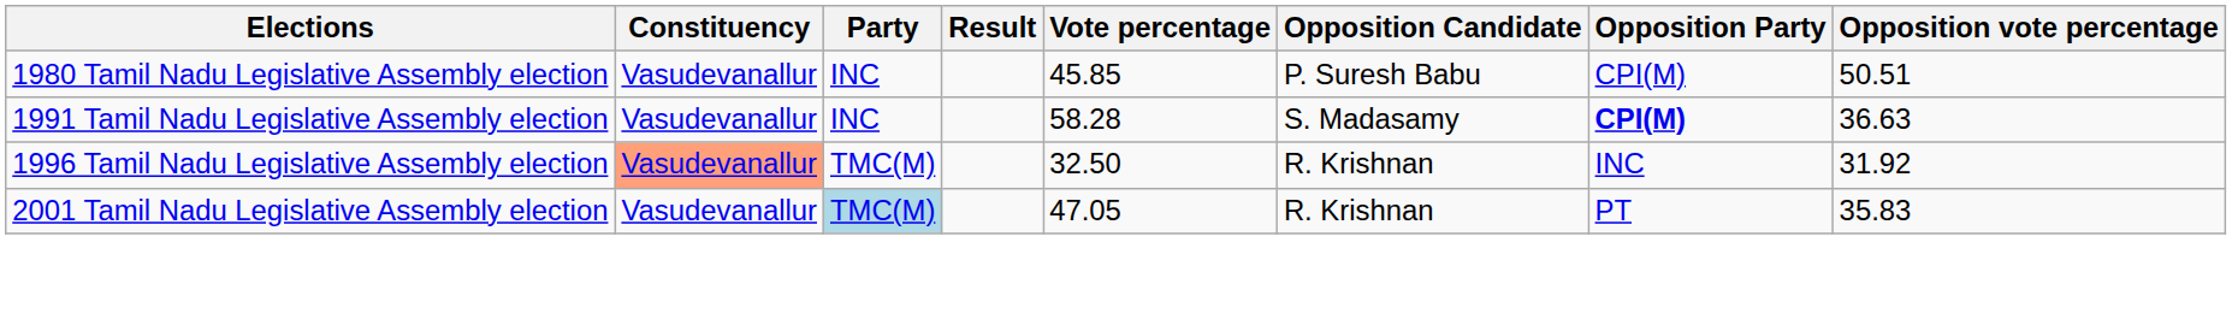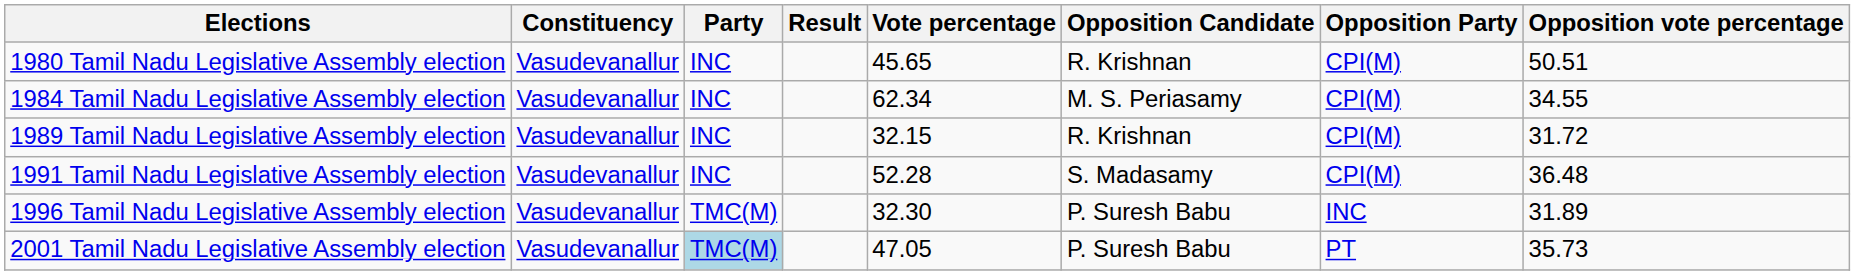 <table class="wikitable sortable">
 <tr>
 <th>Elections</th>
 <th>Constituency</th>
 <th>Party</th>
 <th>Result</th>
 <th>Vote percentage</th>
 <th>Opposition Candidate</th>
 <th>Opposition Party</th>
 <th>Opposition vote percentage</th>
 </tr>
 <tr>
 <td><a href='#'>1980 Tamil Nadu Legislative Assembly election</a></td>
 <td><a href='#'>Vasudevanallur</a></td>
 <td><a href='#'>INC</a></td>
 <td></td>
-<td>45.85</td>
-<td>P. Suresh Babu</td>
+<td>45.65</td>
+<td>R. Krishnan</td>
 <td><a href='#'>CPI(M)</a></td>
 <td>50.51</td>
+</tr>
+<tr>
+<td><a href='#'>1984 Tamil Nadu Legislative Assembly election</a></td>
+<td><a href='#'>Vasudevanallur</a></td>
+<td><a href='#'>INC</a></td>
+<td></td>
+<td>62.34</td>
+<td>M. S. Periasamy</td>
+<td><a href='#'>CPI(M)</a></td>
+<td>34.55</td>
+</tr>
+<tr>
+<td><a href='#'>1989 Tamil Nadu Legislative Assembly election</a></td>
+<td><a href='#'>Vasudevanallur</a></td>
+<td><a href='#'>INC</a></td>
+<td></td>
+<td>32.15</td>
+<td>R. Krishnan</td>
+<td><a href='#'>CPI(M)</a></td>
+<td>31.72</td>
 </tr>
 <tr>
 <td><a href='#'>1991 Tamil Nadu Legislative Assembly election</a></td>
 <td><a href='#'>Vasudevanallur</a></td>
 <td><a href='#'>INC</a></td>
 <td></td>
-<td>58.28</td>
+<td>52.28</td>
 <td>S. Madasamy</td>
-<td><strong><a href='#'>CPI(M)</a></strong></td>
-<td>36.63</td>
+<td><a href='#'>CPI(M)</a></td>
+<td>36.48</td>
 </tr>
 <tr>
 <td><a href='#'>1996 Tamil Nadu Legislative Assembly election</a></td>
-<td style="background: lightsalmon;"><a href='#'>Vasudevanallur</a></td>
+<td><a href='#'>Vasudevanallur</a></td>
 <td><a href='#'>TMC(M)</a></td>
 <td></td>
-<td>32.50</td>
-<td>R. Krishnan</td>
+<td>32.30</td>
+<td>P. Suresh Babu</td>
 <td><a href='#'>INC</a></td>
-<td>31.92</td>
+<td>31.89</td>
 </tr>
 <tr>
 <td><a href='#'>2001 Tamil Nadu Legislative Assembly election</a></td>
 <td><a href='#'>Vasudevanallur</a></td>
 <td style="background: lightblue;"><a href='#'>TMC(M)</a></td>
 <td></td>
 <td>47.05</td>
-<td>R. Krishnan</td>
+<td>P. Suresh Babu</td>
 <td><a href='#'>PT</a></td>
-<td>35.83</td>
+<td>35.73</td>
 </tr>
 </table>
